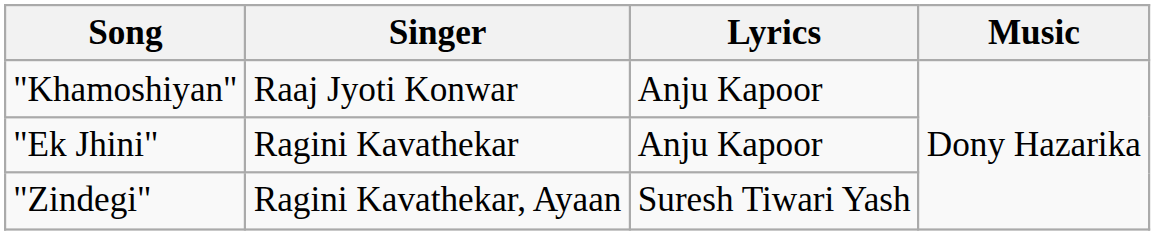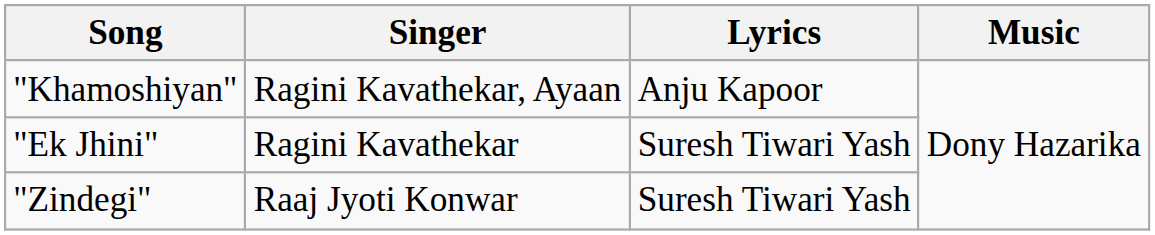 <table class="wikitable sortable plainrowheaders">
 <tr>
 <th scope="col">Song</th>
 <th scope="col">Singer</th>
 <th scope="col">Lyrics</th>
 <th scope="col">Music</th>
 </tr>
 <tr>
 <td>"Khamoshiyan"</td>
-<td>Raaj Jyoti Konwar</td>
+<td>Ragini Kavathekar, Ayaan</td>
 <td>Anju Kapoor</td>
 <td rowspan="3">Dony Hazarika</td>
 </tr>
 <tr>
 <td>"Ek Jhini"</td>
 <td>Ragini Kavathekar</td>
-<td>Anju Kapoor</td>
+<td>Suresh Tiwari Yash</td>
 </tr>
 <tr>
 <td>"Zindegi"</td>
-<td>Ragini Kavathekar, Ayaan</td>
+<td>Raaj Jyoti Konwar</td>
 <td>Suresh Tiwari Yash</td>
 </tr>
 </table>
